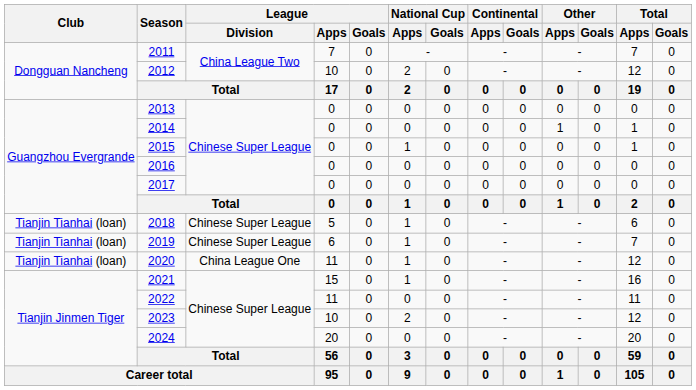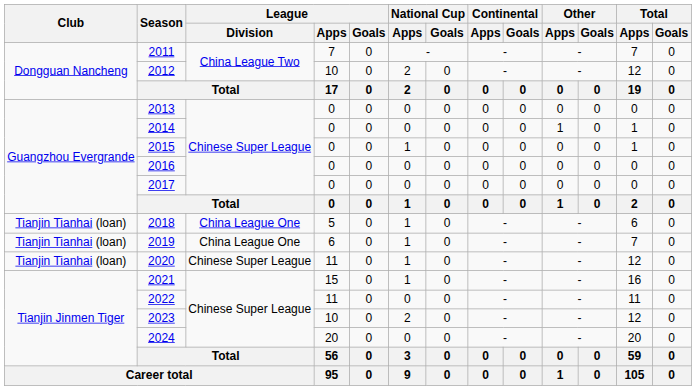 <table class="wikitable" style="text-align: center">
 <tr>
 <th rowspan="2">Club</th>
 <th rowspan="2">Season</th>
 <th colspan="3">League</th>
 <th colspan="2">National Cup</th>
 <th colspan="2">Continental</th>
 <th colspan="2">Other</th>
 <th colspan="2">Total</th>
 </tr>
 <tr>
 <th>Division</th>
 <th>Apps</th>
 <th>Goals</th>
 <th>Apps</th>
 <th>Goals</th>
 <th>Apps</th>
 <th>Goals</th>
 <th>Apps</th>
 <th>Goals</th>
 <th>Apps</th>
 <th>Goals</th>
 </tr>
 <tr>
 <td rowspan=3><a href='#'>Dongguan Nancheng</a></td>
 <td><a href='#'>2011</a></td>
 <td rowspan="2"><a href='#'>China League Two</a></td>
 <td>7</td>
 <td>0</td>
 <td colspan="2">-</td>
 <td colspan="2">-</td>
 <td colspan="2">-</td>
 <td>7</td>
 <td>0</td>
 </tr>
 <tr>
 <td><a href='#'>2012</a></td>
 <td>10</td>
 <td>0</td>
 <td>2</td>
 <td>0</td>
 <td colspan="2">-</td>
 <td colspan="2">-</td>
 <td>12</td>
 <td>0</td>
 </tr>
 <tr>
 <th colspan=2>Total</th>
 <th>17</th>
 <th>0</th>
 <th>2</th>
 <th>0</th>
 <th>0</th>
 <th>0</th>
 <th>0</th>
 <th>0</th>
 <th>19</th>
 <th>0</th>
 </tr>
 <tr>
 <td rowspan=6><a href='#'>Guangzhou Evergrande</a></td>
 <td><a href='#'>2013</a></td>
 <td rowspan="5"><a href='#'>Chinese Super League</a></td>
 <td>0</td>
 <td>0</td>
 <td>0</td>
 <td>0</td>
 <td>0</td>
 <td>0</td>
 <td>0</td>
 <td>0</td>
 <td>0</td>
 <td>0</td>
 </tr>
 <tr>
 <td><a href='#'>2014</a></td>
 <td>0</td>
 <td>0</td>
 <td>0</td>
 <td>0</td>
 <td>0</td>
 <td>0</td>
 <td>1</td>
 <td>0</td>
 <td>1</td>
 <td>0</td>
 </tr>
 <tr>
 <td><a href='#'>2015</a></td>
 <td>0</td>
 <td>0</td>
 <td>1</td>
 <td>0</td>
 <td>0</td>
 <td>0</td>
 <td>0</td>
 <td>0</td>
 <td>1</td>
 <td>0</td>
 </tr>
 <tr>
 <td><a href='#'>2016</a></td>
 <td>0</td>
 <td>0</td>
 <td>0</td>
 <td>0</td>
 <td>0</td>
 <td>0</td>
 <td>0</td>
 <td>0</td>
 <td>0</td>
 <td>0</td>
 </tr>
 <tr>
 <td><a href='#'>2017</a></td>
 <td>0</td>
 <td>0</td>
 <td>0</td>
 <td>0</td>
 <td>0</td>
 <td>0</td>
 <td>0</td>
 <td>0</td>
 <td>0</td>
 <td>0</td>
 </tr>
 <tr>
 <th colspan=2>Total</th>
 <th>0</th>
 <th>0</th>
 <th>1</th>
 <th>0</th>
 <th>0</th>
 <th>0</th>
 <th>1</th>
 <th>0</th>
 <th>2</th>
 <th>0</th>
 </tr>
 <tr>
 <td><a href='#'>Tianjin Tianhai</a> (loan)</td>
 <td><a href='#'>2018</a></td>
-<td>Chinese Super League</td>
+<td><a href='#'>China League One</a></td>
 <td>5</td>
 <td>0</td>
 <td>1</td>
 <td>0</td>
 <td colspan=2>-</td>
 <td colspan=2>-</td>
 <td>6</td>
 <td>0</td>
 </tr>
 <tr>
 <td><a href='#'>Tianjin Tianhai</a> (loan)</td>
 <td><a href='#'>2019</a></td>
-<td>Chinese Super League</td>
+<td>China League One</td>
 <td>6</td>
 <td>0</td>
 <td>1</td>
 <td>0</td>
 <td colspan=2>-</td>
 <td colspan=2>-</td>
 <td>7</td>
 <td>0</td>
 </tr>
 <tr>
 <td><a href='#'>Tianjin Tianhai</a> (loan)</td>
 <td><a href='#'>2020</a></td>
-<td>China League One</td>
+<td>Chinese Super League</td>
 <td>11</td>
 <td>0</td>
 <td>1</td>
 <td>0</td>
 <td colspan=2>-</td>
 <td colspan=2>-</td>
 <td>12</td>
 <td>0</td>
 </tr>
 <tr>
 <td rowspan=5><a href='#'>Tianjin Jinmen Tiger</a></td>
 <td><a href='#'>2021</a></td>
 <td rowspan=4>Chinese Super League</td>
 <td>15</td>
 <td>0</td>
 <td>1</td>
 <td>0</td>
 <td colspan=2>-</td>
 <td colspan=2>-</td>
 <td>16</td>
 <td>0</td>
 </tr>
 <tr>
 <td><a href='#'>2022</a></td>
 <td>11</td>
 <td>0</td>
 <td>0</td>
 <td>0</td>
 <td colspan=2>-</td>
 <td colspan=2>-</td>
 <td>11</td>
 <td>0</td>
 </tr>
 <tr>
 <td><a href='#'>2023</a></td>
 <td>10</td>
 <td>0</td>
 <td>2</td>
 <td>0</td>
 <td colspan=2>-</td>
 <td colspan=2>-</td>
 <td>12</td>
 <td>0</td>
 </tr>
 <tr>
 <td><a href='#'>2024</a></td>
 <td>20</td>
 <td>0</td>
 <td>0</td>
 <td>0</td>
 <td colspan=2>-</td>
 <td colspan=2>-</td>
 <td>20</td>
 <td>0</td>
 </tr>
 <tr>
 <th colspan=2>Total</th>
 <th>56</th>
 <th>0</th>
 <th>3</th>
 <th>0</th>
 <th>0</th>
 <th>0</th>
 <th>0</th>
 <th>0</th>
 <th>59</th>
 <th>0</th>
 </tr>
 <tr>
 <th colspan="3">Career total</th>
 <th>95</th>
 <th>0</th>
 <th>9</th>
 <th>0</th>
 <th>0</th>
 <th>0</th>
 <th>1</th>
 <th>0</th>
 <th>105</th>
 <th>0</th>
 </tr>
 </table>
